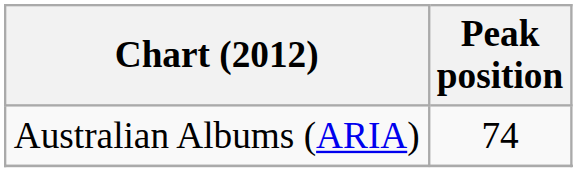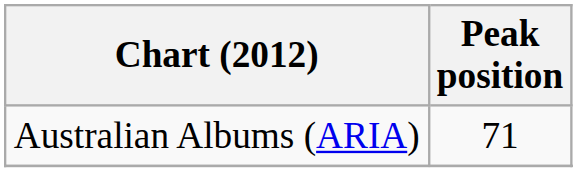 <table class="wikitable sortable">
 <tr>
 <th>Chart (2012)</th>
 <th>Peak<br>position</th>
 </tr>
 <tr>
 <td>Australian Albums (<a href='#'>ARIA</a>)</td>
-<td align="center">74</td>
+<td align="center">71</td>
 </tr>
 <tr>
 </tr>
 <tr>
 </tr>
 <tr>
 </tr>
 <tr>
 </tr>
 </table>
